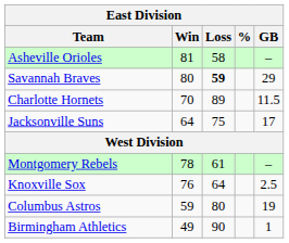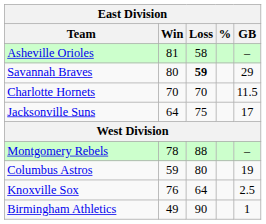 <table class="wikitable">
 <tr>
 <th colspan="5">East Division</th>
 </tr>
 <tr>
 <th width="60%">Team</th>
 <th>Win</th>
 <th>Loss</th>
 <th>%</th>
 <th>GB</th>
 </tr>
 <tr align=center bgcolor=ccffcc>
 <td align=left><a href='#'>Asheville Orioles</a></td>
 <td>81</td>
 <td>58</td>
 <td></td>
 <td>–</td>
 </tr>
 <tr align=center>
 <td align=left><a href='#'>Savannah Braves</a></td>
 <td>80</td>
 <td><strong>59</strong></td>
 <td></td>
 <td>29</td>
 </tr>
 <tr align=center>
 <td align=left><a href='#'>Charlotte Hornets</a></td>
 <td>70</td>
-<td>89</td>
+<td>70</td>
 <td></td>
 <td>11.5</td>
 </tr>
 <tr align=center>
 <td align=left><a href='#'>Jacksonville Suns</a></td>
 <td>64</td>
 <td>75</td>
 <td></td>
 <td>17</td>
 </tr>
 <tr>
 <th colspan="5">West Division</th>
 </tr>
 <tr align=center bgcolor=ccffcc>
 <td align=left><a href='#'>Montgomery Rebels</a></td>
 <td>78</td>
-<td>61</td>
+<td>88</td>
 <td></td>
 <td>–</td>
+</tr>
+<tr align=center>
+<td align=left><a href='#'>Columbus Astros</a></td>
+<td>59</td>
+<td>80</td>
+<td></td>
+<td>19</td>
 </tr>
 <tr align=center>
 <td align=left><a href='#'>Knoxville Sox</a></td>
 <td>76</td>
 <td>64</td>
 <td></td>
 <td>2.5</td>
 </tr>
 <tr align=center>
-<td align=left><a href='#'>Columbus Astros</a></td>
-<td>59</td>
-<td>80</td>
-<td></td>
-<td>19</td>
-</tr>
-<tr align=center>
 <td align=left><a href='#'>Birmingham Athletics</a></td>
 <td>49</td>
 <td>90</td>
 <td></td>
 <td>1</td>
 </tr>
 </table>
